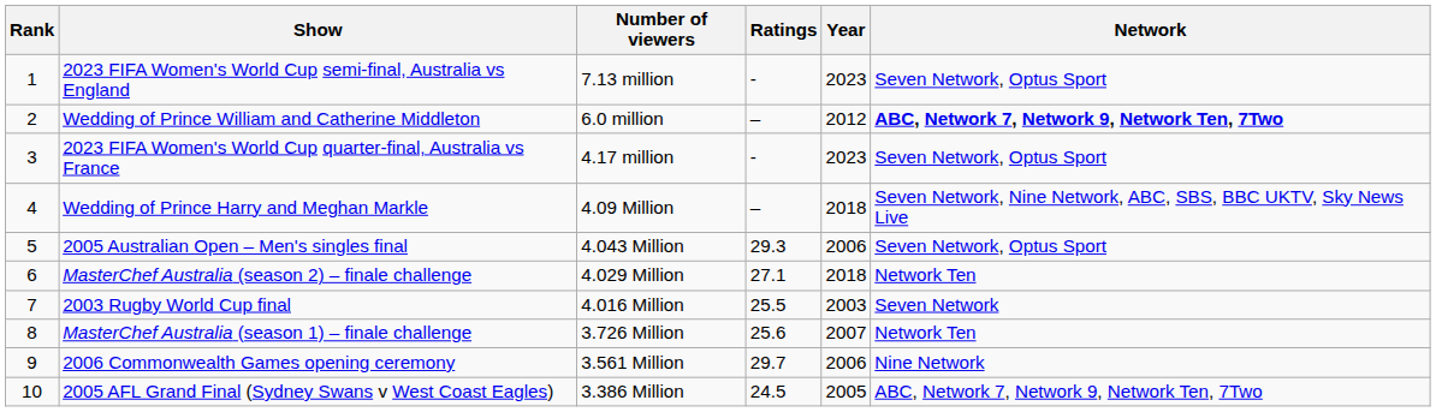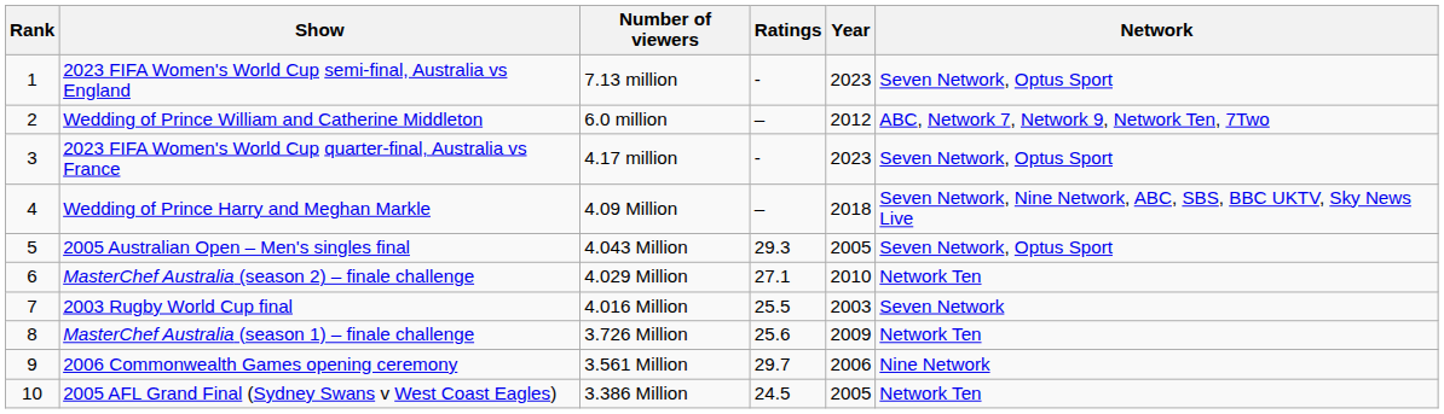 <table class="sortable wikitable">
 <tr>
 <th>Rank</th>
 <th>Show</th>
 <th>Number of viewers</th>
 <th>Ratings</th>
 <th>Year</th>
 <th>Network</th>
 </tr>
 <tr>
 <td align="center">1</td>
 <td><a href='#'>2023 FIFA Women's World Cup</a> <a href='#'>semi-final, Australia vs England</a></td>
 <td>7.13 million</td>
 <td>-</td>
 <td>2023</td>
 <td><a href='#'>Seven Network</a>, <a href='#'>Optus Sport</a></td>
 </tr>
 <tr>
 <td align="center">2</td>
 <td><a href='#'>Wedding of Prince William and Catherine Middleton</a></td>
 <td>6.0 million</td>
 <td>–</td>
 <td>2012</td>
-<td><strong><a href='#'>ABC</a>, <a href='#'>Network 7</a>, <a href='#'>Network 9</a>, <a href='#'>Network Ten</a>, <a href='#'>7Two</a></strong></td>
+<td><a href='#'>ABC</a>, <a href='#'>Network 7</a>, <a href='#'>Network 9</a>, <a href='#'>Network Ten</a>, <a href='#'>7Two</a></td>
 </tr>
 <tr>
 <td align="center">3</td>
 <td><a href='#'>2023 FIFA Women's World Cup</a> <a href='#'>quarter-final, Australia vs France</a></td>
 <td>4.17 million</td>
 <td>-</td>
 <td>2023</td>
 <td><a href='#'>Seven Network</a>, <a href='#'>Optus Sport</a></td>
 </tr>
 <tr>
 <td align="center">4</td>
 <td><a href='#'>Wedding of Prince Harry and Meghan Markle</a></td>
 <td>4.09 Million</td>
 <td>–</td>
 <td>2018</td>
 <td><a href='#'>Seven Network</a>, <a href='#'>Nine Network</a>, <a href='#'>ABC</a>, <a href='#'>SBS</a>, <a href='#'>BBC UKTV</a>, <a href='#'>Sky News Live</a></td>
 </tr>
 <tr>
 <td align="center">5</td>
 <td><a href='#'>2005 Australian Open – Men's singles final</a></td>
 <td>4.043 Million</td>
 <td>29.3</td>
-<td>2006</td>
+<td>2005</td>
 <td><a href='#'>Seven Network</a>, <a href='#'>Optus Sport</a></td>
 </tr>
 <tr>
 <td align="center">6</td>
 <td><a href='#'><em>MasterChef Australia</em> (season 2) – finale challenge</a></td>
 <td>4.029 Million</td>
 <td>27.1</td>
-<td>2018</td>
+<td>2010</td>
 <td><a href='#'>Network Ten</a></td>
 </tr>
 <tr>
 <td align="center">7</td>
 <td><a href='#'>2003 Rugby World Cup final</a></td>
 <td>4.016 Million</td>
 <td>25.5</td>
 <td>2003</td>
 <td><a href='#'>Seven Network</a></td>
 </tr>
 <tr>
 <td align="center">8</td>
 <td><a href='#'><em>MasterChef Australia</em> (season 1) – finale challenge</a></td>
 <td>3.726 Million</td>
 <td>25.6</td>
-<td>2007</td>
+<td>2009</td>
 <td><a href='#'>Network Ten</a></td>
 </tr>
 <tr>
 <td align="center">9</td>
 <td><a href='#'>2006 Commonwealth Games opening ceremony</a></td>
 <td>3.561 Million</td>
 <td>29.7</td>
 <td>2006</td>
 <td><a href='#'>Nine Network</a></td>
 </tr>
 <tr>
 <td align="center">10</td>
 <td><a href='#'>2005 AFL Grand Final</a> (<a href='#'>Sydney Swans</a> v <a href='#'>West Coast Eagles</a>)</td>
 <td>3.386 Million</td>
 <td>24.5</td>
 <td>2005</td>
-<td><a href='#'>ABC</a>, <a href='#'>Network 7</a>, <a href='#'>Network 9</a>, <a href='#'>Network Ten</a>, <a href='#'>7Two</a></td>
+<td><a href='#'>Network Ten</a></td>
 </tr>
 </table>
